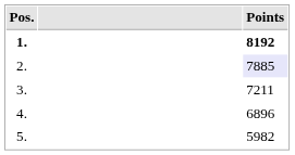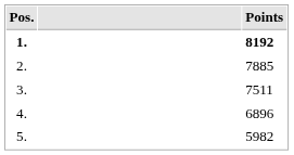 <table cellspacing="1" cellpadding="3" style="border:1px solid #AAAAAA;font-size:90%">
 <tr bgcolor="#E4E4E4">
 <th style="border-bottom:1px solid #AAAAAA" width=10>Pos.</th>
 <th style="border-bottom:1px solid #AAAAAA" width=200></th>
 <th style="border-bottom:1px solid #AAAAAA" width=20>Points</th>
 </tr>
 <tr>
 <td align="center"><strong>1.</strong></td>
 <td><strong></strong></td>
 <td><strong>8192</strong></td>
 </tr>
 <tr>
 <td align="center">2.</td>
 <td></td>
-<td style="background: lavender;">7885</td>
+<td>7885</td>
 </tr>
 <tr>
 <td align="center">3.</td>
 <td></td>
-<td>7211</td>
+<td>7511</td>
 </tr>
 <tr>
 <td align="center">4.</td>
 <td></td>
 <td>6896</td>
 </tr>
 <tr>
 <td align="center">5.</td>
 <td></td>
 <td>5982</td>
 </tr>
 </table>
